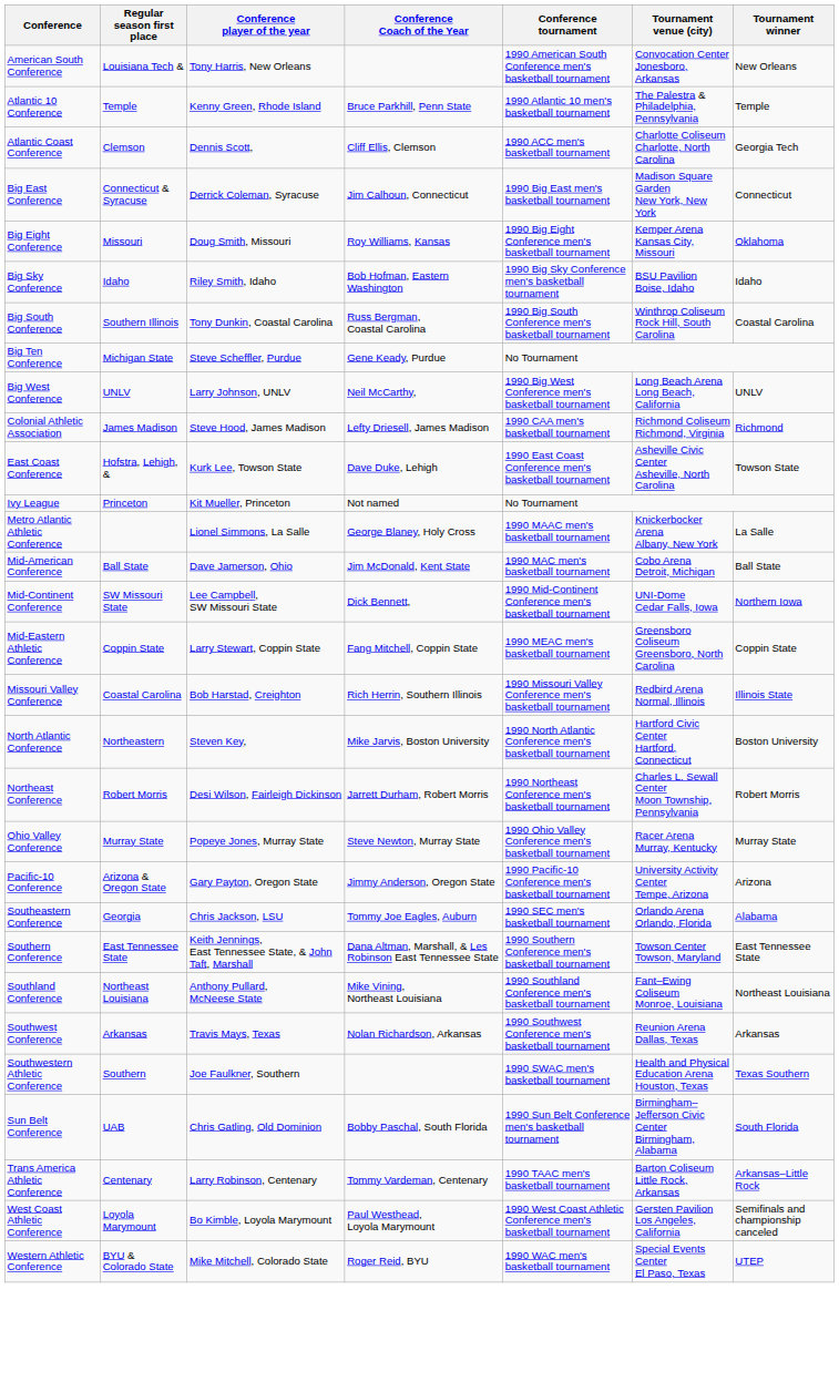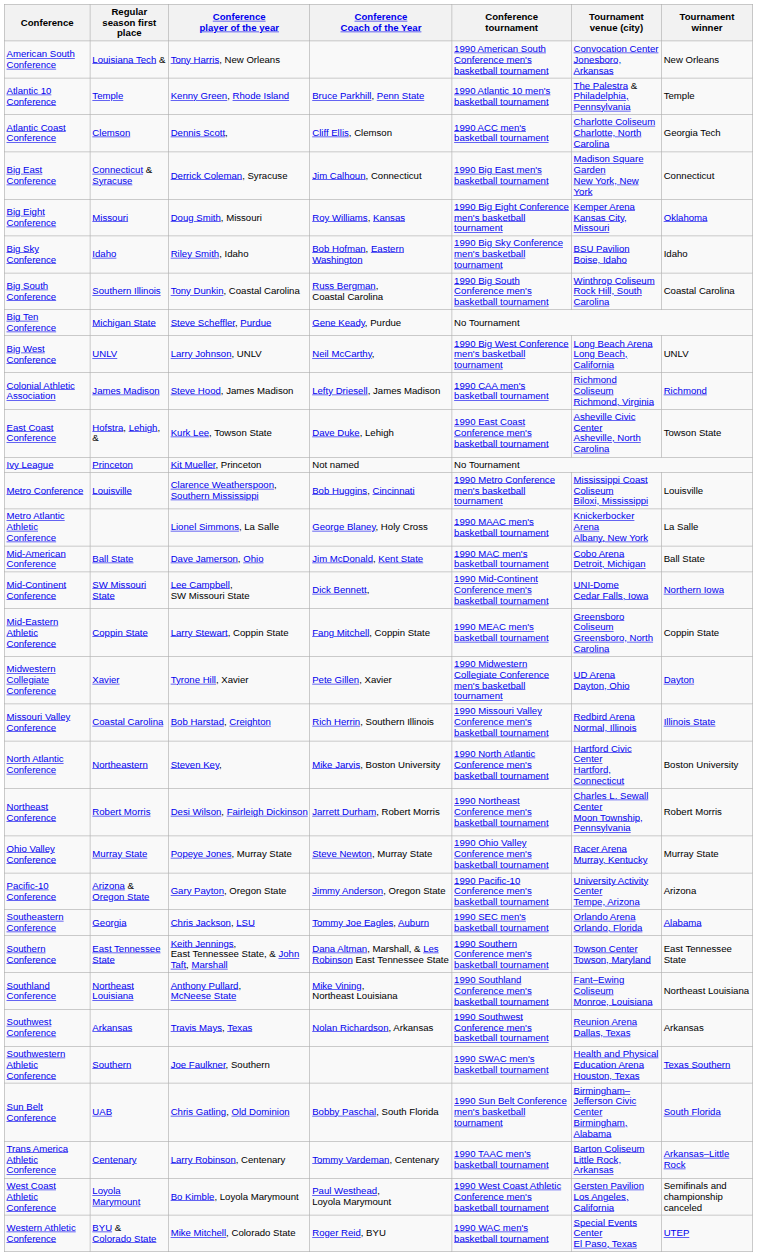 <table class="wikitable">
 <tr>
 <th>Conference</th>
 <th>Regular <br> season first place</th>
 <th><a href='#'>Conference <br> player of the year</a></th>
 <th><a href='#'>Conference <br> Coach of the Year</a></th>
 <th>Conference <br> tournament</th>
 <th>Tournament <br> venue (city)</th>
 <th>Tournament <br> winner</th>
 </tr>
 <tr>
 <td><a href='#'>American South Conference</a></td>
 <td><a href='#'>Louisiana Tech</a> & </td>
 <td><a href='#'>Tony Harris</a>, New Orleans</td>
 <td></td>
 <td><a href='#'>1990 American South Conference men's basketball tournament</a></td>
 <td><a href='#'>Convocation Center</a><br><a href='#'>Jonesboro, Arkansas</a></td>
 <td>New Orleans</td>
 </tr>
 <tr>
 <td><a href='#'>Atlantic 10 Conference</a></td>
 <td><a href='#'>Temple</a></td>
 <td><a href='#'>Kenny Green</a>, <a href='#'>Rhode Island</a></td>
 <td><a href='#'>Bruce Parkhill</a>, <a href='#'>Penn State</a></td>
 <td><a href='#'>1990 Atlantic 10 men's basketball tournament</a></td>
 <td><a href='#'>The Palestra</a> & <br><a href='#'>Philadelphia, Pennsylvania</a></td>
 <td>Temple</td>
 </tr>
 <tr>
 <td><a href='#'>Atlantic Coast Conference</a></td>
 <td><a href='#'>Clemson</a></td>
 <td><a href='#'>Dennis Scott</a>, </td>
 <td><a href='#'>Cliff Ellis</a>, Clemson</td>
 <td><a href='#'>1990 ACC men's basketball tournament</a></td>
 <td><a href='#'>Charlotte Coliseum</a><br><a href='#'>Charlotte, North Carolina</a></td>
 <td>Georgia Tech</td>
 </tr>
 <tr>
 <td><a href='#'>Big East Conference</a></td>
 <td><a href='#'>Connecticut</a> & <a href='#'>Syracuse</a></td>
 <td><a href='#'>Derrick Coleman</a>, Syracuse</td>
 <td><a href='#'>Jim Calhoun</a>, Connecticut</td>
 <td><a href='#'>1990 Big East men's basketball tournament</a></td>
 <td><a href='#'>Madison Square Garden</a><br><a href='#'>New York, New York</a></td>
 <td>Connecticut</td>
 </tr>
 <tr>
 <td><a href='#'>Big Eight Conference</a></td>
 <td><a href='#'>Missouri</a></td>
 <td><a href='#'>Doug Smith</a>, Missouri</td>
 <td><a href='#'>Roy Williams</a>, <a href='#'>Kansas</a></td>
 <td><a href='#'>1990 Big Eight Conference men's basketball tournament</a></td>
 <td><a href='#'>Kemper Arena</a><br><a href='#'>Kansas City, Missouri</a></td>
 <td><a href='#'>Oklahoma</a></td>
 </tr>
 <tr>
 <td><a href='#'>Big Sky Conference</a></td>
 <td><a href='#'>Idaho</a></td>
 <td><a href='#'>Riley Smith</a>, Idaho</td>
 <td><a href='#'>Bob Hofman</a>, <a href='#'>Eastern Washington</a></td>
 <td><a href='#'>1990 Big Sky Conference men's basketball tournament</a></td>
 <td><a href='#'>BSU Pavilion</a><br><a href='#'>Boise, Idaho</a></td>
 <td>Idaho</td>
 </tr>
 <tr>
 <td><a href='#'>Big South Conference</a></td>
 <td><a href='#'>Southern Illinois</a></td>
 <td><a href='#'>Tony Dunkin</a>, Coastal Carolina</td>
 <td><a href='#'>Russ Bergman</a>, Coastal Carolina</td>
 <td><a href='#'>1990 Big South Conference men's basketball tournament</a></td>
 <td><a href='#'>Winthrop Coliseum</a><br><a href='#'>Rock Hill, South Carolina</a></td>
 <td>Coastal Carolina</td>
 </tr>
 <tr>
 <td><a href='#'>Big Ten Conference</a></td>
 <td><a href='#'>Michigan State</a></td>
 <td><a href='#'>Steve Scheffler</a>, <a href='#'>Purdue</a></td>
 <td><a href='#'>Gene Keady</a>, Purdue</td>
 <td colspan=3>No Tournament</td>
 </tr>
 <tr>
 <td><a href='#'>Big West Conference</a></td>
 <td><a href='#'>UNLV</a></td>
 <td><a href='#'>Larry Johnson</a>, UNLV</td>
 <td><a href='#'>Neil McCarthy</a>, </td>
 <td><a href='#'>1990 Big West Conference men's basketball tournament</a></td>
 <td><a href='#'>Long Beach Arena</a><br><a href='#'>Long Beach, California</a></td>
 <td>UNLV</td>
 </tr>
 <tr>
 <td><a href='#'>Colonial Athletic Association</a></td>
 <td><a href='#'>James Madison</a></td>
 <td><a href='#'>Steve Hood</a>, James Madison</td>
 <td><a href='#'>Lefty Driesell</a>, James Madison</td>
 <td><a href='#'>1990 CAA men's basketball tournament</a></td>
 <td><a href='#'>Richmond Coliseum</a><br><a href='#'>Richmond, Virginia</a></td>
 <td><a href='#'>Richmond</a></td>
 </tr>
 <tr>
 <td><a href='#'>East Coast Conference</a></td>
 <td><a href='#'>Hofstra</a>, <a href='#'>Lehigh</a>, & </td>
 <td><a href='#'>Kurk Lee</a>, Towson State</td>
 <td><a href='#'>Dave Duke</a>, Lehigh</td>
 <td><a href='#'>1990 East Coast Conference men's basketball tournament</a></td>
 <td><a href='#'>Asheville Civic Center</a><br><a href='#'>Asheville, North Carolina</a></td>
 <td>Towson State</td>
 </tr>
 <tr>
 <td><a href='#'>Ivy League</a></td>
 <td><a href='#'>Princeton</a></td>
 <td><a href='#'>Kit Mueller</a>, Princeton</td>
 <td>Not named</td>
 <td colspan=3>No Tournament</td>
 </tr>
 <tr>
+<td><a href='#'>Metro Conference</a></td>
+<td><a href='#'>Louisville</a></td>
+<td><a href='#'>Clarence Weatherspoon</a>, <a href='#'>Southern Mississippi</a></td>
+<td><a href='#'>Bob Huggins</a>, <a href='#'>Cincinnati</a></td>
+<td><a href='#'>1990 Metro Conference men's basketball tournament</a></td>
+<td><a href='#'>Mississippi Coast Coliseum</a><br><a href='#'>Biloxi, Mississippi</a></td>
+<td>Louisville</td>
+</tr>
+<tr>
 <td><a href='#'>Metro Atlantic Athletic Conference</a></td>
 <td><br></td>
 <td><a href='#'>Lionel Simmons</a>, La Salle</td>
 <td><a href='#'>George Blaney</a>, Holy Cross</td>
 <td><a href='#'>1990 MAAC men's basketball tournament</a></td>
 <td><a href='#'>Knickerbocker Arena</a><br><a href='#'>Albany, New York</a></td>
 <td>La Salle</td>
 </tr>
 <tr>
 <td><a href='#'>Mid-American Conference</a></td>
 <td><a href='#'>Ball State</a></td>
 <td><a href='#'>Dave Jamerson</a>, <a href='#'>Ohio</a></td>
 <td><a href='#'>Jim McDonald</a>, <a href='#'>Kent State</a></td>
 <td><a href='#'>1990 MAC men's basketball tournament</a></td>
 <td><a href='#'>Cobo Arena</a><br><a href='#'>Detroit, Michigan</a></td>
 <td>Ball State</td>
 </tr>
 <tr>
 <td><a href='#'>Mid-Continent Conference</a></td>
 <td><a href='#'>SW Missouri State</a></td>
 <td><a href='#'>Lee Campbell</a>, SW Missouri State</td>
 <td><a href='#'>Dick Bennett</a>, </td>
 <td><a href='#'>1990 Mid-Continent Conference men's basketball tournament</a></td>
 <td><a href='#'>UNI-Dome</a><br><a href='#'>Cedar Falls, Iowa</a></td>
 <td><a href='#'>Northern Iowa</a></td>
 </tr>
 <tr>
 <td><a href='#'>Mid-Eastern Athletic Conference</a></td>
 <td><a href='#'>Coppin State</a></td>
 <td><a href='#'>Larry Stewart</a>, Coppin State</td>
 <td><a href='#'>Fang Mitchell</a>, Coppin State</td>
 <td><a href='#'>1990 MEAC men's basketball tournament</a></td>
 <td><a href='#'>Greensboro Coliseum</a><br><a href='#'>Greensboro, North Carolina</a></td>
 <td>Coppin State</td>
+</tr>
+<tr>
+<td><a href='#'>Midwestern Collegiate Conference</a></td>
+<td><a href='#'>Xavier</a></td>
+<td><a href='#'>Tyrone Hill</a>, Xavier</td>
+<td><a href='#'>Pete Gillen</a>, Xavier</td>
+<td><a href='#'>1990 Midwestern Collegiate Conference men's basketball tournament</a></td>
+<td><a href='#'>UD Arena</a><br><a href='#'>Dayton, Ohio</a></td>
+<td><a href='#'>Dayton</a></td>
 </tr>
 <tr>
 <td><a href='#'>Missouri Valley Conference</a></td>
 <td><a href='#'>Coastal Carolina</a></td>
 <td><a href='#'>Bob Harstad</a>, <a href='#'>Creighton</a></td>
 <td><a href='#'>Rich Herrin</a>, Southern Illinois</td>
 <td><a href='#'>1990 Missouri Valley Conference men's basketball tournament</a></td>
 <td><a href='#'>Redbird Arena</a><br><a href='#'>Normal, Illinois</a></td>
 <td><a href='#'>Illinois State</a></td>
 </tr>
 <tr>
 <td><a href='#'>North Atlantic Conference</a></td>
 <td><a href='#'>Northeastern</a></td>
 <td><a href='#'>Steven Key</a>, </td>
 <td><a href='#'>Mike Jarvis</a>, Boston University</td>
 <td><a href='#'>1990 North Atlantic Conference men's basketball tournament</a></td>
 <td><a href='#'>Hartford Civic Center</a><br> <a href='#'>Hartford, Connecticut</a></td>
 <td>Boston University</td>
 </tr>
 <tr>
 <td><a href='#'>Northeast Conference</a></td>
 <td><a href='#'>Robert Morris</a></td>
 <td><a href='#'>Desi Wilson</a>, <a href='#'>Fairleigh Dickinson</a></td>
 <td><a href='#'>Jarrett Durham</a>, Robert Morris</td>
 <td><a href='#'>1990 Northeast Conference men's basketball tournament</a></td>
 <td><a href='#'>Charles L. Sewall Center</a><br><a href='#'>Moon Township, Pennsylvania</a></td>
 <td>Robert Morris</td>
 </tr>
 <tr>
 <td><a href='#'>Ohio Valley Conference</a></td>
 <td><a href='#'>Murray State</a></td>
 <td><a href='#'>Popeye Jones</a>, Murray State</td>
 <td><a href='#'>Steve Newton</a>, Murray State</td>
 <td><a href='#'>1990 Ohio Valley Conference men's basketball tournament</a></td>
 <td><a href='#'>Racer Arena</a><br><a href='#'>Murray, Kentucky</a></td>
 <td>Murray State</td>
 </tr>
 <tr>
 <td><a href='#'>Pacific-10 Conference</a></td>
 <td><a href='#'>Arizona</a> & <a href='#'>Oregon State</a></td>
 <td><a href='#'>Gary Payton</a>, Oregon State</td>
 <td><a href='#'>Jimmy Anderson</a>, Oregon State</td>
 <td><a href='#'>1990 Pacific-10 Conference men's basketball tournament</a></td>
 <td><a href='#'>University Activity Center</a><br><a href='#'>Tempe, Arizona</a></td>
 <td>Arizona</td>
 </tr>
 <tr>
 <td><a href='#'>Southeastern Conference</a></td>
 <td><a href='#'>Georgia</a></td>
 <td><a href='#'>Chris Jackson</a>, <a href='#'>LSU</a></td>
 <td><a href='#'>Tommy Joe Eagles</a>, <a href='#'>Auburn</a></td>
 <td><a href='#'>1990 SEC men's basketball tournament</a></td>
 <td><a href='#'>Orlando Arena</a><br><a href='#'>Orlando, Florida</a></td>
 <td><a href='#'>Alabama</a></td>
 </tr>
 <tr>
 <td><a href='#'>Southern Conference</a></td>
 <td><a href='#'>East Tennessee State</a></td>
 <td><a href='#'>Keith Jennings</a>, East Tennessee State, & <a href='#'>John Taft</a>, <a href='#'>Marshall</a></td>
 <td><a href='#'>Dana Altman</a>, Marshall, & <a href='#'>Les Robinson</a> East Tennessee State</td>
 <td><a href='#'>1990 Southern Conference men's basketball tournament</a></td>
 <td><a href='#'>Towson Center</a><br><a href='#'>Towson, Maryland</a></td>
 <td>East Tennessee State</td>
 </tr>
 <tr>
 <td><a href='#'>Southland Conference</a></td>
 <td><a href='#'>Northeast Louisiana</a></td>
 <td><a href='#'>Anthony Pullard</a>, <a href='#'>McNeese State</a></td>
 <td><a href='#'>Mike Vining</a>, Northeast Louisiana</td>
 <td><a href='#'>1990 Southland Conference men's basketball tournament</a></td>
 <td><a href='#'>Fant–Ewing Coliseum</a><br><a href='#'>Monroe, Louisiana</a></td>
 <td>Northeast Louisiana</td>
 </tr>
 <tr>
 <td><a href='#'>Southwest Conference</a></td>
 <td><a href='#'>Arkansas</a></td>
 <td><a href='#'>Travis Mays</a>, <a href='#'>Texas</a></td>
 <td><a href='#'>Nolan Richardson</a>, Arkansas</td>
 <td><a href='#'>1990 Southwest Conference men's basketball tournament</a></td>
 <td><a href='#'>Reunion Arena</a><br><a href='#'>Dallas, Texas</a></td>
 <td>Arkansas</td>
 </tr>
 <tr>
 <td><a href='#'>Southwestern Athletic Conference</a></td>
 <td><a href='#'>Southern</a></td>
 <td><a href='#'>Joe Faulkner</a>, Southern</td>
 <td></td>
 <td><a href='#'>1990 SWAC men's basketball tournament</a></td>
 <td><a href='#'>Health and Physical Education Arena</a><br><a href='#'>Houston, Texas</a></td>
 <td><a href='#'>Texas Southern</a></td>
 </tr>
 <tr>
 <td><a href='#'>Sun Belt Conference</a></td>
 <td><a href='#'>UAB</a></td>
 <td><a href='#'>Chris Gatling</a>, <a href='#'>Old Dominion</a></td>
 <td><a href='#'>Bobby Paschal</a>, South Florida</td>
 <td><a href='#'>1990 Sun Belt Conference men's basketball tournament</a></td>
 <td><a href='#'>Birmingham–Jefferson Civic Center</a><br><a href='#'>Birmingham, Alabama</a></td>
 <td><a href='#'>South Florida</a></td>
 </tr>
 <tr>
 <td><a href='#'>Trans America Athletic Conference</a></td>
 <td><a href='#'>Centenary</a></td>
 <td><a href='#'>Larry Robinson</a>, Centenary</td>
 <td><a href='#'>Tommy Vardeman</a>, Centenary</td>
 <td><a href='#'>1990 TAAC men's basketball tournament</a></td>
 <td><a href='#'>Barton Coliseum</a><br><a href='#'>Little Rock, Arkansas</a></td>
 <td><a href='#'>Arkansas–Little Rock</a></td>
 </tr>
 <tr>
 <td><a href='#'>West Coast Athletic Conference</a></td>
 <td><a href='#'>Loyola Marymount</a></td>
 <td><a href='#'>Bo Kimble</a>, Loyola Marymount</td>
 <td><a href='#'>Paul Westhead</a>, Loyola Marymount</td>
 <td><a href='#'>1990 West Coast Athletic Conference men's basketball tournament</a></td>
 <td><a href='#'>Gersten Pavilion</a><br><a href='#'>Los Angeles, California</a></td>
 <td>Semifinals and championship canceled</td>
 </tr>
 <tr>
 <td><a href='#'>Western Athletic Conference</a></td>
 <td><a href='#'>BYU</a> & <a href='#'>Colorado State</a></td>
 <td><a href='#'>Mike Mitchell</a>, Colorado State</td>
 <td><a href='#'>Roger Reid</a>, BYU</td>
 <td><a href='#'>1990 WAC men's basketball tournament</a></td>
 <td><a href='#'>Special Events Center</a><br><a href='#'>El Paso, Texas</a></td>
 <td><a href='#'>UTEP</a></td>
 </tr>
 </table>
